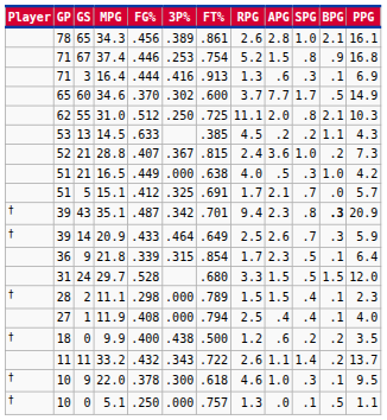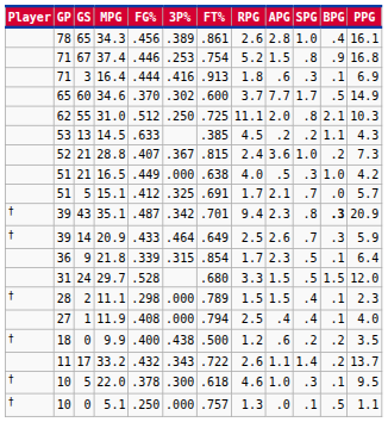 <table class="wikitable sortable" style="text-align:right;">
 <tr>
 <th style="background:#D50032; color:#FFFFFF; border-top:#003DA5 3px solid; border-bottom:#003DA5 3px solid;">Player</th>
 <th style="background:#D50032; color:#FFFFFF; border-top:#003DA5 3px solid; border-bottom:#003DA5 3px solid;">GP</th>
 <th style="background:#D50032; color:#FFFFFF; border-top:#003DA5 3px solid; border-bottom:#003DA5 3px solid;">GS</th>
 <th style="background:#D50032; color:#FFFFFF; border-top:#003DA5 3px solid; border-bottom:#003DA5 3px solid;">MPG</th>
 <th style="background:#D50032; color:#FFFFFF; border-top:#003DA5 3px solid; border-bottom:#003DA5 3px solid;">FG%</th>
 <th style="background:#D50032; color:#FFFFFF; border-top:#003DA5 3px solid; border-bottom:#003DA5 3px solid;">3P%</th>
 <th style="background:#D50032; color:#FFFFFF; border-top:#003DA5 3px solid; border-bottom:#003DA5 3px solid;">FT%</th>
 <th style="background:#D50032; color:#FFFFFF; border-top:#003DA5 3px solid; border-bottom:#003DA5 3px solid;">RPG</th>
 <th style="background:#D50032; color:#FFFFFF; border-top:#003DA5 3px solid; border-bottom:#003DA5 3px solid;">APG</th>
 <th style="background:#D50032; color:#FFFFFF; border-top:#003DA5 3px solid; border-bottom:#003DA5 3px solid;">SPG</th>
 <th style="background:#D50032; color:#FFFFFF; border-top:#003DA5 3px solid; border-bottom:#003DA5 3px solid;">BPG</th>
 <th style="background:#D50032; color:#FFFFFF; border-top:#003DA5 3px solid; border-bottom:#003DA5 3px solid;">PPG</th>
 </tr>
 <tr>
 <td style="text-align:left;"></td>
 <td>78</td>
 <td>65</td>
 <td>34.3</td>
 <td>.456</td>
 <td>.389</td>
 <td>.861</td>
 <td>2.6</td>
 <td>2.8</td>
 <td>1.0</td>
-<td>2.1</td>
+<td>.4</td>
 <td>16.1</td>
 </tr>
 <tr>
 <td style="text-align:left;"></td>
 <td>71</td>
 <td>67</td>
 <td>37.4</td>
 <td>.446</td>
 <td>.253</td>
 <td>.754</td>
 <td>5.2</td>
 <td>1.5</td>
 <td>.8</td>
 <td>.9</td>
 <td>16.8</td>
 </tr>
 <tr>
 <td style="text-align:left;"></td>
 <td>71</td>
 <td>3</td>
 <td>16.4</td>
 <td>.444</td>
 <td>.416</td>
 <td>.913</td>
-<td>1.3</td>
+<td>1.8</td>
 <td>.6</td>
 <td>.3</td>
 <td>.1</td>
 <td>6.9</td>
 </tr>
 <tr>
 <td style="text-align:left;"></td>
 <td>65</td>
 <td>60</td>
 <td>34.6</td>
 <td>.370</td>
 <td>.302</td>
 <td>.600</td>
 <td>3.7</td>
 <td>7.7</td>
 <td>1.7</td>
 <td>.5</td>
 <td>14.9</td>
 </tr>
 <tr>
 <td style="text-align:left;"></td>
 <td>62</td>
 <td>55</td>
 <td>31.0</td>
 <td>.512</td>
 <td>.250</td>
 <td>.725</td>
 <td>11.1</td>
 <td>2.0</td>
 <td>.8</td>
 <td>2.1</td>
 <td>10.3</td>
 </tr>
 <tr>
 <td style="text-align:left;"></td>
 <td>53</td>
 <td>13</td>
 <td>14.5</td>
 <td>.633</td>
 <td></td>
 <td>.385</td>
 <td>4.5</td>
 <td>.2</td>
 <td>.2</td>
 <td>1.1</td>
 <td>4.3</td>
 </tr>
 <tr>
 <td style="text-align:left;"></td>
 <td>52</td>
 <td>21</td>
 <td>28.8</td>
 <td>.407</td>
 <td>.367</td>
 <td>.815</td>
 <td>2.4</td>
 <td>3.6</td>
 <td>1.0</td>
 <td>.2</td>
 <td>7.3</td>
 </tr>
 <tr>
 <td style="text-align:left;"></td>
 <td>51</td>
 <td>21</td>
 <td>16.5</td>
 <td>.449</td>
 <td>.000</td>
 <td>.638</td>
 <td>4.0</td>
 <td>.5</td>
 <td>.3</td>
 <td>1.0</td>
 <td>4.2</td>
 </tr>
 <tr>
 <td style="text-align:left;"></td>
 <td>51</td>
 <td>5</td>
 <td>15.1</td>
 <td>.412</td>
 <td>.325</td>
 <td>.691</td>
 <td>1.7</td>
 <td>2.1</td>
 <td>.7</td>
 <td>.0</td>
 <td>5.7</td>
 </tr>
 <tr>
 <td style="text-align:left;"><sup>†</sup></td>
 <td>39</td>
 <td>43</td>
 <td>35.1</td>
 <td>.487</td>
 <td>.342</td>
 <td>.701</td>
 <td>9.4</td>
 <td>2.3</td>
 <td>.8</td>
 <td><strong>.3</strong></td>
 <td>20.9</td>
 </tr>
 <tr>
 <td style="text-align:left;"><sup>†</sup></td>
 <td>39</td>
 <td>14</td>
 <td>20.9</td>
 <td>.433</td>
 <td>.464</td>
 <td>.649</td>
 <td>2.5</td>
 <td>2.6</td>
 <td>.7</td>
 <td>.3</td>
 <td>5.9</td>
 </tr>
 <tr>
 <td style="text-align:left;"></td>
 <td>36</td>
 <td>9</td>
 <td>21.8</td>
 <td>.339</td>
 <td>.315</td>
 <td>.854</td>
 <td>1.7</td>
 <td>2.3</td>
 <td>.5</td>
 <td>.1</td>
 <td>6.4</td>
 </tr>
 <tr>
 <td style="text-align:left;"></td>
 <td>31</td>
 <td>24</td>
 <td>29.7</td>
 <td>.528</td>
 <td></td>
 <td>.680</td>
 <td>3.3</td>
 <td>1.5</td>
 <td>.5</td>
 <td>1.5</td>
 <td>12.0</td>
 </tr>
 <tr>
 <td style="text-align:left;"><sup>†</sup></td>
 <td>28</td>
 <td>2</td>
 <td>11.1</td>
 <td>.298</td>
 <td>.000</td>
 <td>.789</td>
 <td>1.5</td>
 <td>1.5</td>
 <td>.4</td>
 <td>.1</td>
 <td>2.3</td>
 </tr>
 <tr>
 <td style="text-align:left;"></td>
 <td>27</td>
 <td>1</td>
 <td>11.9</td>
 <td>.408</td>
 <td>.000</td>
 <td>.794</td>
 <td>2.5</td>
 <td>.4</td>
 <td>.4</td>
 <td>.1</td>
 <td>4.0</td>
 </tr>
 <tr>
 <td style="text-align:left;"><sup>†</sup></td>
 <td>18</td>
 <td>0</td>
 <td>9.9</td>
 <td>.400</td>
 <td>.438</td>
 <td>.500</td>
 <td>1.2</td>
 <td>.6</td>
 <td>.2</td>
 <td>.2</td>
 <td>3.5</td>
 </tr>
 <tr>
 <td style="text-align:left;"></td>
 <td>11</td>
-<td>11</td>
+<td>17</td>
 <td>33.2</td>
 <td>.432</td>
 <td>.343</td>
 <td>.722</td>
 <td>2.6</td>
 <td>1.1</td>
 <td>1.4</td>
 <td>.2</td>
 <td>13.7</td>
 </tr>
 <tr>
 <td style="text-align:left;"><sup>†</sup></td>
 <td>10</td>
-<td>9</td>
+<td>5</td>
 <td>22.0</td>
 <td>.378</td>
 <td>.300</td>
 <td>.618</td>
 <td>4.6</td>
 <td>1.0</td>
 <td>.3</td>
 <td>.1</td>
 <td>9.5</td>
 </tr>
 <tr>
 <td style="text-align:left;"><sup>†</sup></td>
 <td>10</td>
 <td>0</td>
 <td>5.1</td>
 <td>.250</td>
 <td>.000</td>
 <td>.757</td>
 <td>1.3</td>
 <td>.0</td>
 <td>.1</td>
 <td>.5</td>
 <td>1.1</td>
 </tr>
 </table>
